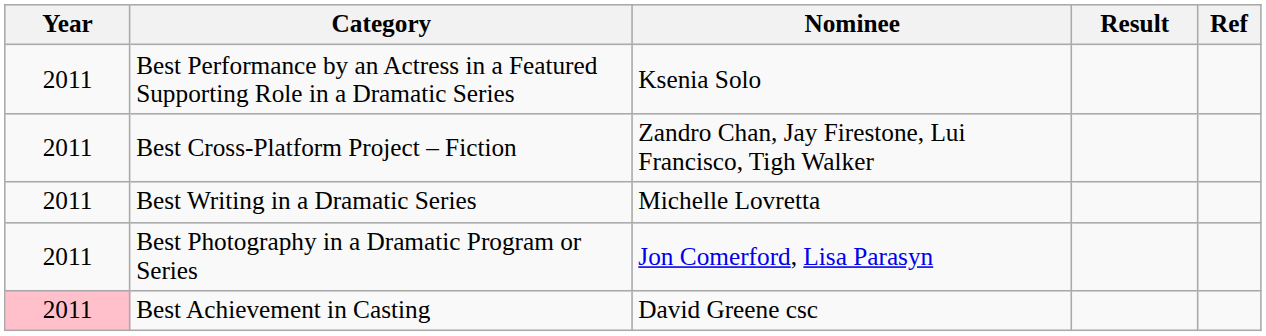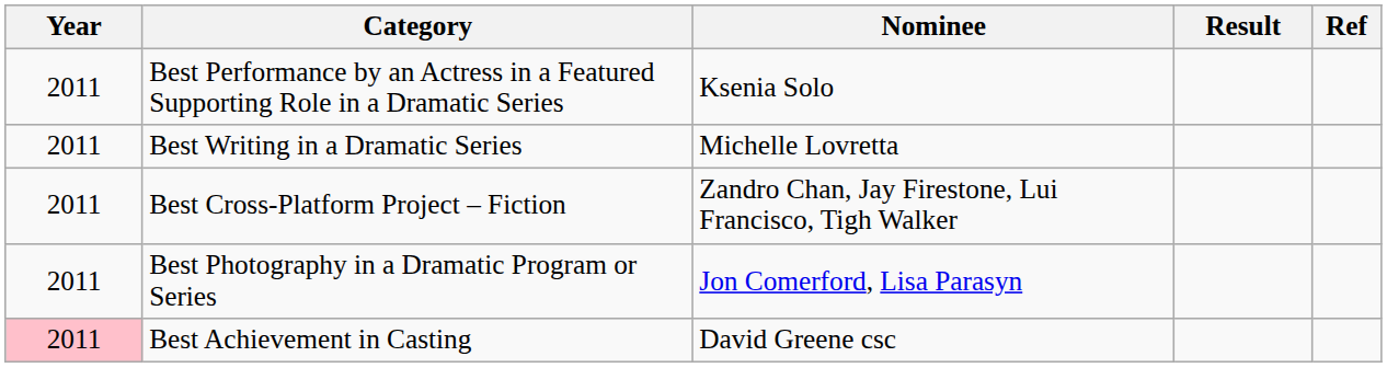 <table class="wikitable" style="width:90%;">
 <tr>
 <th style="width:10%;">Year</th>
 <th style="width:40%;">Category</th>
 <th style="width:35%;">Nominee</th>
 <th style="width:10%;">Result</th>
 <th style="width:5%;">Ref</th>
 </tr>
 <tr>
 <td style="text-align:center;">2011</td>
 <td>Best Performance by an Actress in a Featured Supporting Role in a Dramatic Series</td>
 <td>Ksenia Solo</td>
 <td></td>
 <td style="text-align:center;"></td>
 </tr>
 <tr>
 <td style="text-align:center;">2011</td>
-<td>Best Cross-Platform Project – Fiction</td>
-<td>Zandro Chan, Jay Firestone, Lui Francisco, Tigh Walker</td>
+<td>Best Writing in a Dramatic Series</td>
+<td>Michelle Lovretta</td>
 <td></td>
 <td style="text-align:center;"></td>
 </tr>
 <tr>
 <td style="text-align:center;">2011</td>
-<td>Best Writing in a Dramatic Series</td>
-<td>Michelle Lovretta</td>
+<td>Best Cross-Platform Project – Fiction</td>
+<td>Zandro Chan, Jay Firestone, Lui Francisco, Tigh Walker</td>
 <td></td>
 <td style="text-align:center;"></td>
 </tr>
 <tr>
 <td style="text-align:center;">2011</td>
 <td>Best Photography in a Dramatic Program or Series</td>
 <td><a href='#'>Jon Comerford</a>, <a href='#'>Lisa Parasyn</a></td>
 <td></td>
 <td style="text-align:center;"></td>
 </tr>
 <tr>
 <td style="background: pink; text-align:center;">2011</td>
 <td>Best Achievement in Casting</td>
 <td>David Greene csc</td>
 <td></td>
 <td style="text-align:center;"></td>
 </tr>
 </table>
